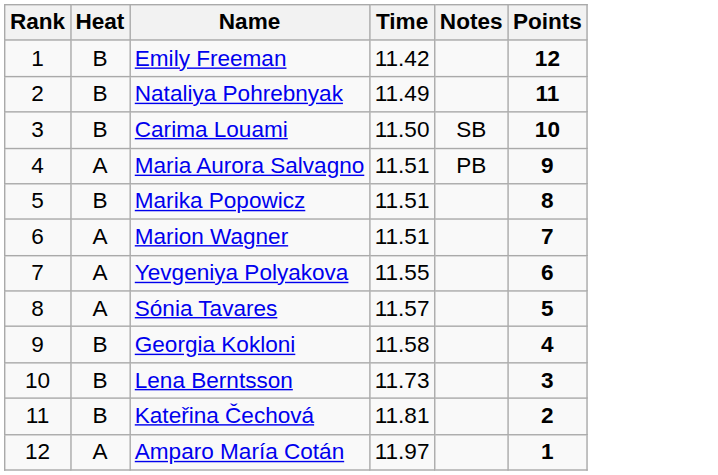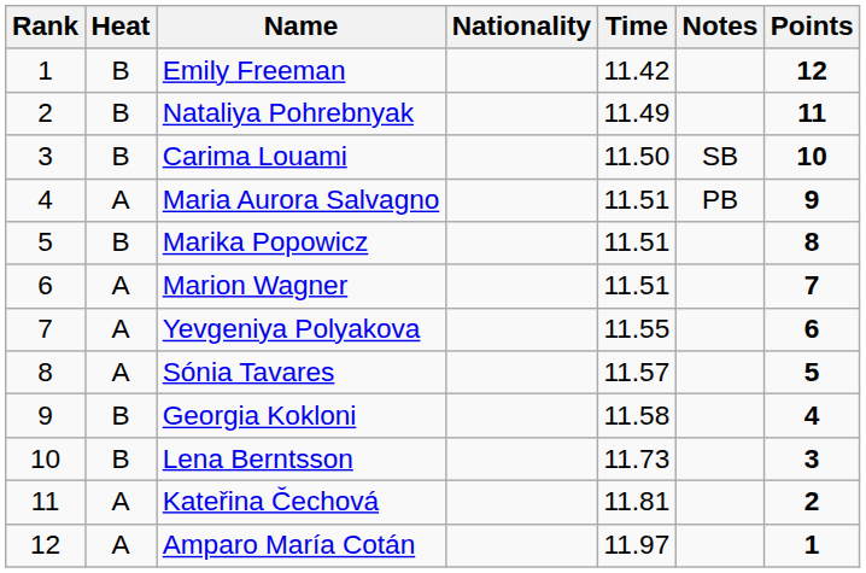 <table class="wikitable sortable" style="text-align:center">
 <tr>
 <th>Rank</th>
 <th>Heat</th>
 <th>Name</th>
+<th>Nationality</th>
 <th>Time</th>
 <th>Notes</th>
 <th>Points</th>
 </tr>
 <tr>
 <td>1</td>
 <td>B</td>
 <td align=left><a href='#'>Emily Freeman</a></td>
+<td align=left></td>
 <td>11.42</td>
 <td></td>
 <td><strong>12</strong></td>
 </tr>
 <tr>
 <td>2</td>
 <td>B</td>
 <td align=left><a href='#'>Nataliya Pohrebnyak</a></td>
+<td align=left></td>
 <td>11.49</td>
 <td></td>
 <td><strong>11</strong></td>
 </tr>
 <tr>
 <td>3</td>
 <td>B</td>
 <td align=left><a href='#'>Carima Louami</a></td>
+<td align=left></td>
 <td>11.50</td>
 <td>SB</td>
 <td><strong>10</strong></td>
 </tr>
 <tr>
 <td>4</td>
 <td>A</td>
 <td align=left><a href='#'>Maria Aurora Salvagno</a></td>
+<td align=left></td>
 <td>11.51</td>
 <td>PB</td>
 <td><strong>9</strong></td>
 </tr>
 <tr>
 <td>5</td>
 <td>B</td>
 <td align=left><a href='#'>Marika Popowicz</a></td>
+<td align=left></td>
 <td>11.51</td>
 <td></td>
 <td><strong>8</strong></td>
 </tr>
 <tr>
 <td>6</td>
 <td>A</td>
 <td align=left><a href='#'>Marion Wagner</a></td>
+<td align=left></td>
 <td>11.51</td>
 <td></td>
 <td><strong>7</strong></td>
 </tr>
 <tr>
 <td>7</td>
 <td>A</td>
 <td align=left><a href='#'>Yevgeniya Polyakova</a></td>
+<td align=left></td>
 <td>11.55</td>
 <td></td>
 <td><strong>6</strong></td>
 </tr>
 <tr>
 <td>8</td>
 <td>A</td>
 <td align=left><a href='#'>Sónia Tavares</a></td>
+<td align=left></td>
 <td>11.57</td>
 <td></td>
 <td><strong>5</strong></td>
 </tr>
 <tr>
 <td>9</td>
 <td>B</td>
 <td align=left><a href='#'>Georgia Kokloni</a></td>
+<td align=left></td>
 <td>11.58</td>
 <td></td>
 <td><strong>4</strong></td>
 </tr>
 <tr>
 <td>10</td>
 <td>B</td>
 <td align=left><a href='#'>Lena Berntsson</a></td>
+<td align=left></td>
 <td>11.73</td>
 <td></td>
 <td><strong>3</strong></td>
 </tr>
 <tr>
 <td>11</td>
-<td>B</td>
+<td>A</td>
 <td align=left><a href='#'>Kateřina Čechová</a></td>
+<td align=left></td>
 <td>11.81</td>
 <td></td>
 <td><strong>2</strong></td>
 </tr>
 <tr>
 <td>12</td>
 <td>A</td>
 <td align=left><a href='#'>Amparo María Cotán</a></td>
+<td align=left></td>
 <td>11.97</td>
 <td></td>
 <td><strong>1</strong></td>
 </tr>
 </table>
